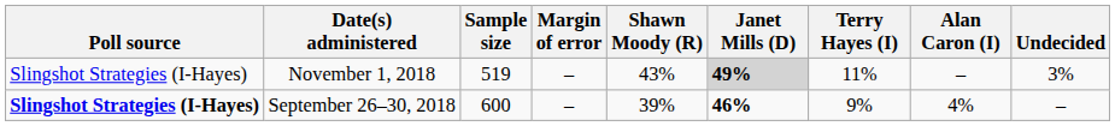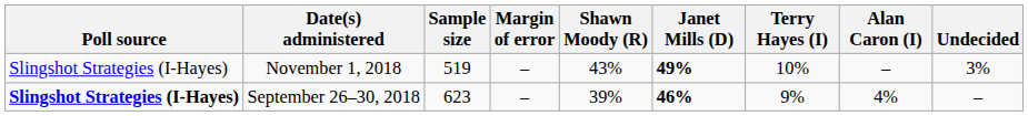 <table class="wikitable">
 <tr valign=bottom>
 <th>Poll source</th>
 <th>Date(s)<br>administered</th>
 <th>Sample<br>size</th>
 <th>Margin<br>of error</th>
 <th style="width:75px;">Shawn<br>Moody (R)</th>
 <th style="width:75px;">Janet<br>Mills (D)</th>
 <th style="width:75px;">Terry<br>Hayes (I)</th>
 <th style="width:75px;">Alan<br>Caron (I)</th>
 <th>Undecided</th>
 </tr>
 <tr>
 <td><a href='#'>Slingshot Strategies</a> (I-Hayes)</td>
 <td align=center>November 1, 2018</td>
 <td align=center>519</td>
 <td align=center>–</td>
 <td align=center>43%</td>
-<td style="background: lightgrey;"><strong>49%</strong></td>
-<td align=center>11%</td>
+<td><strong>49%</strong></td>
+<td align=center>10%</td>
 <td align=center>–</td>
 <td align=center>3%</td>
 </tr>
 <tr>
 <td><strong><a href='#'>Slingshot Strategies</a> (I-Hayes)</strong></td>
 <td align=center>September 26–30, 2018</td>
-<td align=center>600</td>
+<td align=center>623</td>
 <td align=center>–</td>
 <td align=center>39%</td>
 <td><strong>46%</strong></td>
 <td align=center>9%</td>
 <td align=center>4%</td>
 <td align=center>–</td>
 </tr>
 </table>
